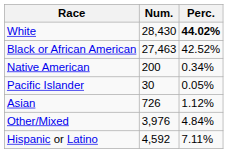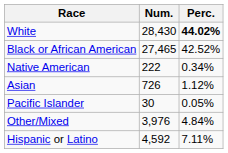 <table class="wikitable">
 <tr>
 <th>Race</th>
 <th>Num.</th>
 <th>Perc.</th>
 </tr>
 <tr>
 <td><a href='#'>White</a></td>
 <td>28,430</td>
 <td><strong>44.02%</strong></td>
 </tr>
 <tr>
 <td><a href='#'>Black or African American</a></td>
-<td>27,463</td>
+<td>27,465</td>
 <td>42.52%</td>
 </tr>
 <tr>
 <td><a href='#'>Native American</a></td>
-<td>200</td>
+<td>222</td>
 <td>0.34%</td>
+</tr>
+<tr>
+<td><a href='#'>Asian</a></td>
+<td>726</td>
+<td>1.12%</td>
 </tr>
 <tr>
 <td><a href='#'>Pacific Islander</a></td>
 <td>30</td>
 <td>0.05%</td>
-</tr>
-<tr>
-<td><a href='#'>Asian</a></td>
-<td>726</td>
-<td>1.12%</td>
 </tr>
 <tr>
 <td><a href='#'>Other/Mixed</a></td>
 <td>3,976</td>
 <td>4.84%</td>
 </tr>
 <tr>
 <td><a href='#'>Hispanic</a> or <a href='#'>Latino</a></td>
 <td>4,592</td>
 <td>7.11%</td>
 </tr>
 </table>
